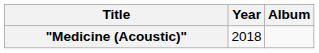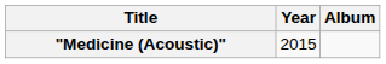 <table class="wikitable plainrowheaders" style="text-align:center">
 <tr>
 <th scope="col" style="width:16em;">Title</th>
 <th scope="col">Year</th>
 <th scope="col">Album</th>
 </tr>
 <tr>
 <th scope="row">"Medicine (Acoustic)"</th>
-<td>2018</td>
+<td>2015</td>
 <td></td>
 </tr>
 </table>
